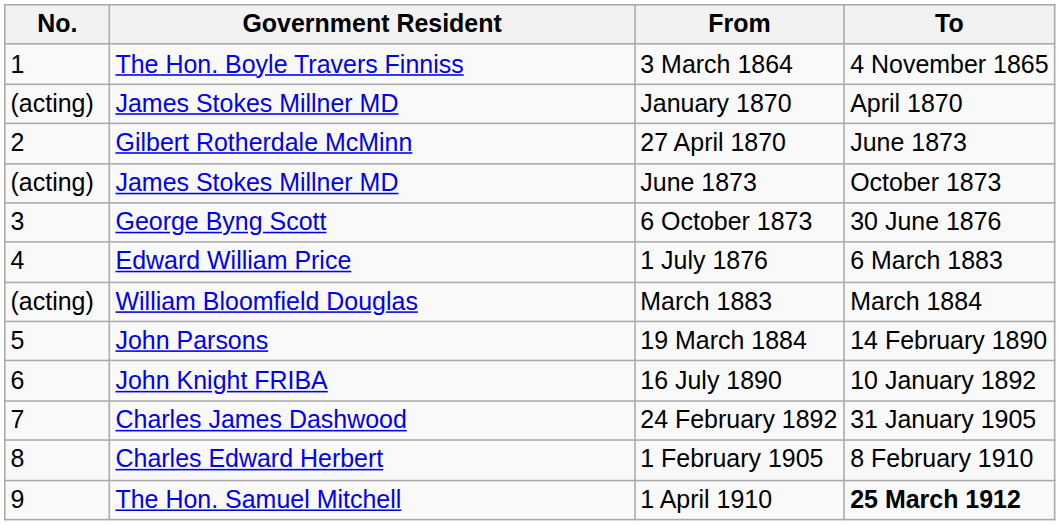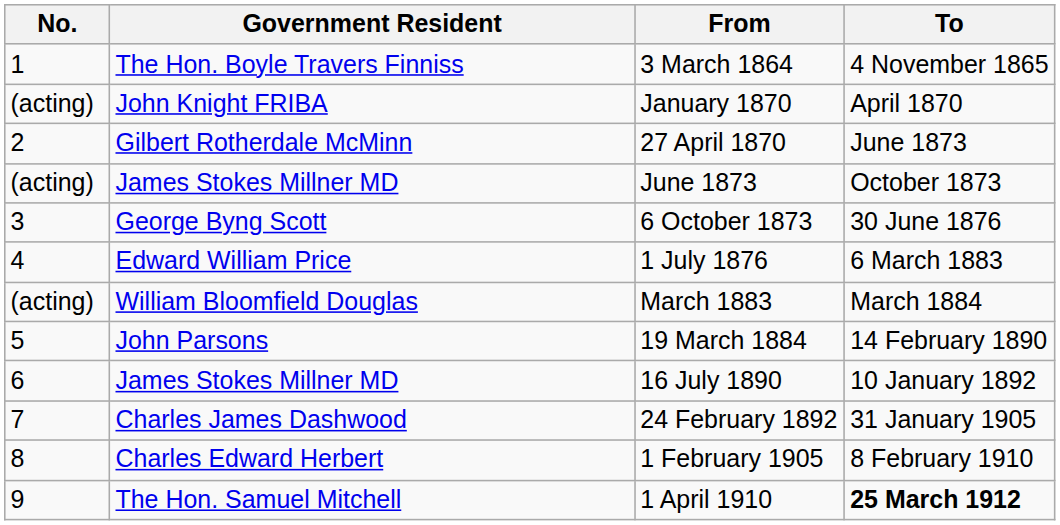 <table class="wikitable">
 <tr>
 <th width="10%">No.</th>
 <th width="50%">Government Resident</th>
 <th width="20%">From</th>
 <th width="20%">To</th>
 </tr>
 <tr>
 <td>1</td>
 <td><a href='#'>The Hon. Boyle Travers Finniss</a></td>
 <td>3 March 1864</td>
 <td>4 November 1865</td>
 </tr>
 <tr>
 <td>(acting)</td>
-<td><a href='#'>James Stokes Millner MD</a></td>
+<td><a href='#'>John Knight FRIBA</a></td>
 <td>January 1870</td>
 <td>April 1870</td>
 </tr>
 <tr>
 <td>2</td>
 <td><a href='#'>Gilbert Rotherdale McMinn</a></td>
 <td>27 April 1870</td>
 <td>June 1873</td>
 </tr>
 <tr>
 <td>(acting)</td>
 <td><a href='#'>James Stokes Millner MD</a></td>
 <td>June 1873</td>
 <td>October 1873</td>
 </tr>
 <tr>
 <td>3</td>
 <td><a href='#'>George Byng Scott</a></td>
 <td>6 October 1873</td>
 <td>30 June 1876</td>
 </tr>
 <tr>
 <td>4</td>
 <td><a href='#'>Edward William Price</a></td>
 <td>1 July 1876</td>
 <td>6 March 1883</td>
 </tr>
 <tr>
 <td>(acting)</td>
 <td><a href='#'>William Bloomfield Douglas</a></td>
 <td>March 1883</td>
 <td>March 1884</td>
 </tr>
 <tr>
 <td>5</td>
 <td><a href='#'>John Parsons</a></td>
 <td>19 March 1884</td>
 <td>14 February 1890</td>
 </tr>
 <tr>
 <td>6</td>
-<td><a href='#'>John Knight FRIBA</a></td>
+<td><a href='#'>James Stokes Millner MD</a></td>
 <td>16 July 1890</td>
 <td>10 January 1892</td>
 </tr>
 <tr>
 <td>7</td>
 <td><a href='#'>Charles James Dashwood</a></td>
 <td>24 February 1892</td>
 <td>31 January 1905</td>
 </tr>
 <tr>
 <td>8</td>
 <td><a href='#'>Charles Edward Herbert</a></td>
 <td>1 February 1905</td>
 <td>8 February 1910</td>
 </tr>
 <tr>
 <td>9</td>
 <td><a href='#'>The Hon. Samuel Mitchell</a></td>
 <td>1 April 1910</td>
 <td><strong>25 March 1912</strong></td>
 </tr>
 </table>
